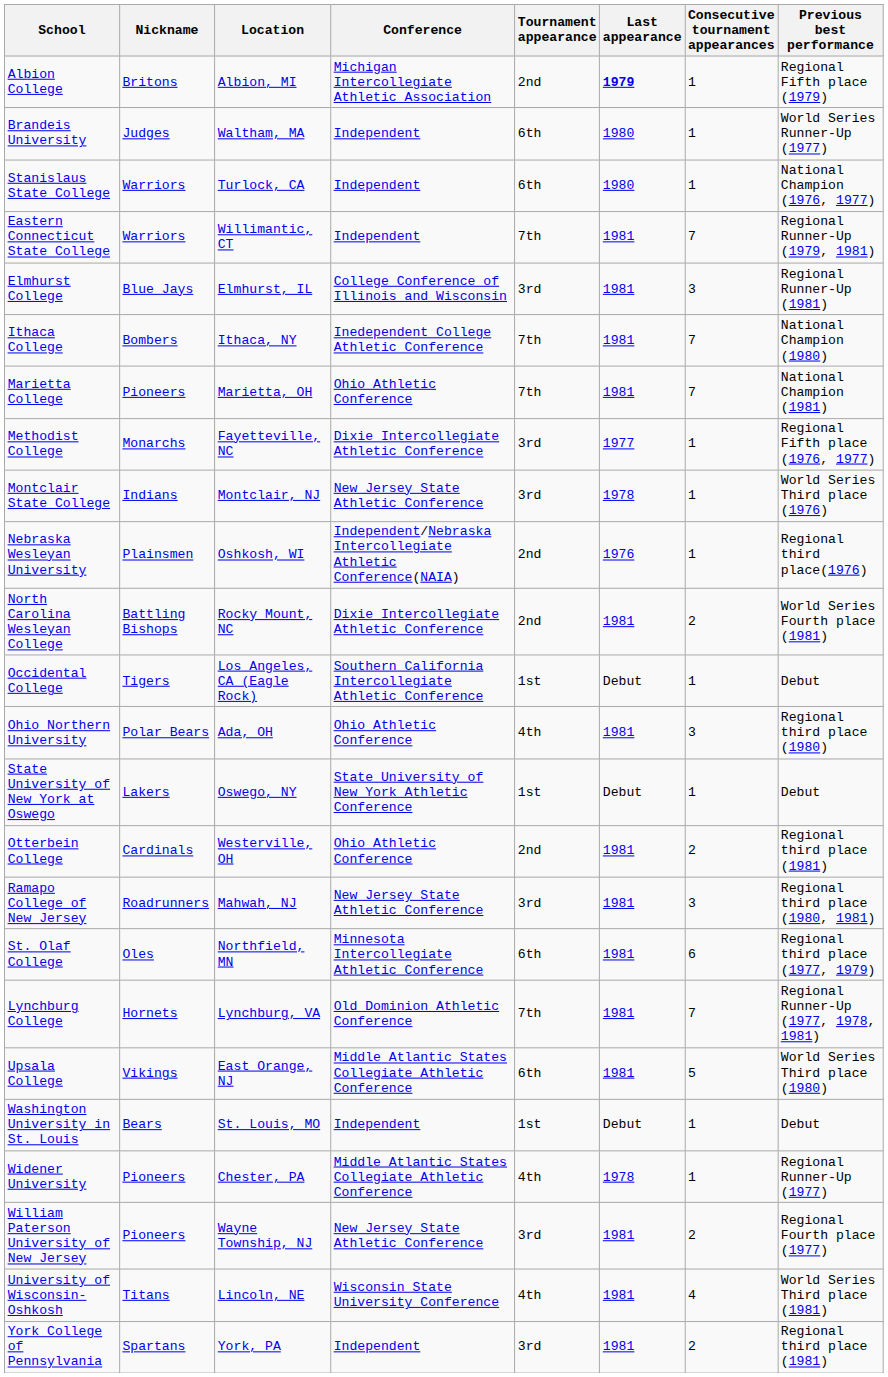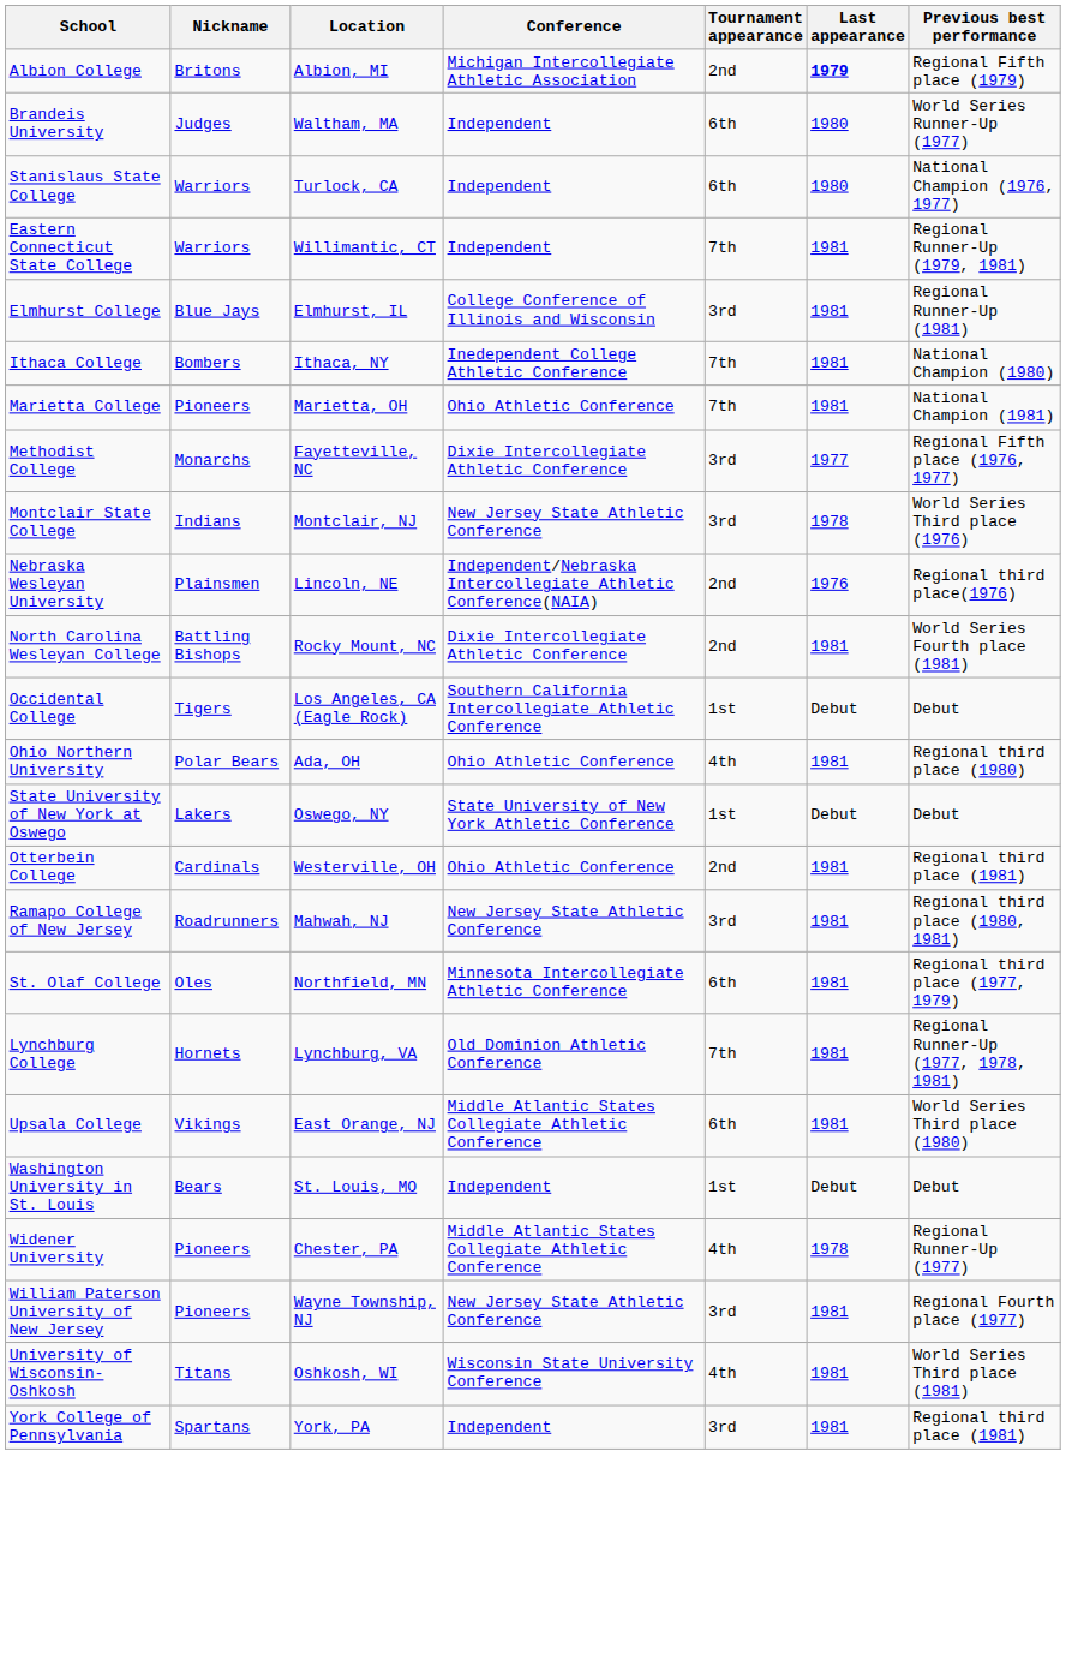 <table class="wikitable sortable">
 <tr>
 <th>School</th>
 <th>Nickname</th>
 <th>Location</th>
 <th>Conference</th>
 <th data-sort-type="number">Tournament<br>appearance</th>
 <th data-sort-type="number">Last<br>appearance</th>
-<th>Consecutive<br>tournament<br>appearances</th>
 <th>Previous best<br>performance</th>
 </tr>
 <tr>
 <td><a href='#'>Albion College</a></td>
 <td><a href='#'>Britons</a></td>
 <td><a href='#'>Albion, MI</a></td>
 <td><a href='#'>Michigan Intercollegiate Athletic Association</a></td>
 <td>2nd</td>
 <td><strong><a href='#'>1979</a></strong></td>
-<td>1</td>
 <td>Regional Fifth place (<a href='#'>1979</a>)</td>
 </tr>
 <tr>
 <td><a href='#'>Brandeis University</a></td>
 <td><a href='#'>Judges</a></td>
 <td><a href='#'>Waltham, MA</a></td>
 <td><a href='#'>Independent</a></td>
 <td>6th</td>
 <td><a href='#'>1980</a></td>
-<td>1</td>
 <td>World Series Runner-Up (<a href='#'>1977</a>)</td>
 </tr>
 <tr>
 <td><a href='#'>Stanislaus State College</a></td>
 <td><a href='#'>Warriors</a></td>
 <td><a href='#'>Turlock, CA</a></td>
 <td><a href='#'>Independent</a></td>
 <td>6th</td>
 <td><a href='#'>1980</a></td>
-<td>1</td>
 <td>National Champion (<a href='#'>1976</a>, <a href='#'>1977</a>)</td>
 </tr>
 <tr>
 <td><a href='#'>Eastern Connecticut State College</a></td>
 <td><a href='#'>Warriors</a></td>
 <td><a href='#'>Willimantic, CT</a></td>
 <td><a href='#'>Independent</a></td>
 <td>7th</td>
 <td><a href='#'>1981</a></td>
-<td>7</td>
 <td>Regional Runner-Up (<a href='#'>1979</a>, <a href='#'>1981</a>)</td>
 </tr>
 <tr>
 <td><a href='#'>Elmhurst College</a></td>
 <td><a href='#'>Blue Jays</a></td>
 <td><a href='#'>Elmhurst, IL</a></td>
 <td><a href='#'>College Conference of Illinois and Wisconsin</a></td>
 <td>3rd</td>
 <td><a href='#'>1981</a></td>
-<td>3</td>
 <td>Regional Runner-Up (<a href='#'>1981</a>)</td>
 </tr>
 <tr>
 <td><a href='#'>Ithaca College</a></td>
 <td><a href='#'>Bombers</a></td>
 <td><a href='#'>Ithaca, NY</a></td>
 <td><a href='#'>Inedependent College Athletic Conference</a></td>
 <td>7th</td>
 <td><a href='#'>1981</a></td>
-<td>7</td>
 <td>National Champion (<a href='#'>1980</a>)</td>
 </tr>
 <tr>
 <td><a href='#'>Marietta College</a></td>
 <td><a href='#'>Pioneers</a></td>
 <td><a href='#'>Marietta, OH</a></td>
 <td><a href='#'>Ohio Athletic Conference</a></td>
 <td>7th</td>
 <td><a href='#'>1981</a></td>
-<td>7</td>
 <td>National Champion (<a href='#'>1981</a>)</td>
 </tr>
 <tr>
 <td><a href='#'>Methodist College</a></td>
 <td><a href='#'>Monarchs</a></td>
 <td><a href='#'>Fayetteville, NC</a></td>
 <td><a href='#'>Dixie Intercollegiate Athletic Conference</a></td>
 <td>3rd</td>
 <td><a href='#'>1977</a></td>
-<td>1</td>
 <td>Regional Fifth place (<a href='#'>1976</a>, <a href='#'>1977</a>)</td>
 </tr>
 <tr>
 <td><a href='#'>Montclair State College</a></td>
 <td><a href='#'>Indians</a></td>
 <td><a href='#'>Montclair, NJ</a></td>
 <td><a href='#'>New Jersey State Athletic Conference</a></td>
 <td>3rd</td>
 <td><a href='#'>1978</a></td>
-<td>1</td>
 <td>World Series Third place (<a href='#'>1976</a>)</td>
 </tr>
 <tr>
 <td><a href='#'>Nebraska Wesleyan University</a></td>
 <td><a href='#'>Plainsmen</a></td>
-<td><a href='#'>Oshkosh, WI</a></td>
+<td><a href='#'>Lincoln, NE</a></td>
 <td><a href='#'>Independent</a>/<a href='#'>Nebraska Intercollegiate Athletic Conference</a>(<a href='#'>NAIA</a>)</td>
 <td>2nd</td>
 <td><a href='#'>1976</a></td>
-<td>1</td>
 <td>Regional third place(<a href='#'>1976</a>)</td>
 </tr>
 <tr>
 <td><a href='#'>North Carolina Wesleyan College</a></td>
 <td><a href='#'>Battling Bishops</a></td>
 <td><a href='#'>Rocky Mount, NC</a></td>
 <td><a href='#'>Dixie Intercollegiate Athletic Conference</a></td>
 <td>2nd</td>
 <td><a href='#'>1981</a></td>
-<td>2</td>
 <td>World Series Fourth place (<a href='#'>1981</a>)</td>
 </tr>
 <tr>
 <td><a href='#'>Occidental College</a></td>
 <td><a href='#'>Tigers</a></td>
 <td><a href='#'>Los Angeles, CA (Eagle Rock)</a></td>
 <td><a href='#'>Southern California Intercollegiate Athletic Conference</a></td>
 <td>1st</td>
 <td>Debut</td>
-<td>1</td>
 <td>Debut</td>
 </tr>
 <tr>
 <td><a href='#'>Ohio Northern University</a></td>
 <td><a href='#'>Polar Bears</a></td>
 <td><a href='#'>Ada, OH</a></td>
 <td><a href='#'>Ohio Athletic Conference</a></td>
 <td>4th</td>
 <td><a href='#'>1981</a></td>
-<td>3</td>
 <td>Regional third place (<a href='#'>1980</a>)</td>
 </tr>
 <tr>
 <td><a href='#'>State University of New York at Oswego</a></td>
 <td><a href='#'>Lakers</a></td>
 <td><a href='#'>Oswego, NY</a></td>
 <td><a href='#'>State University of New York Athletic Conference</a></td>
 <td>1st</td>
 <td>Debut</td>
-<td>1</td>
 <td>Debut</td>
 </tr>
 <tr>
 <td><a href='#'>Otterbein College</a></td>
 <td><a href='#'>Cardinals</a></td>
 <td><a href='#'>Westerville, OH</a></td>
 <td><a href='#'>Ohio Athletic Conference</a></td>
 <td>2nd</td>
 <td><a href='#'>1981</a></td>
-<td>2</td>
 <td>Regional third place (<a href='#'>1981</a>)</td>
 </tr>
 <tr>
 <td><a href='#'>Ramapo College of New Jersey</a></td>
 <td><a href='#'>Roadrunners</a></td>
 <td><a href='#'>Mahwah, NJ</a></td>
 <td><a href='#'>New Jersey State Athletic Conference</a></td>
 <td>3rd</td>
 <td><a href='#'>1981</a></td>
-<td>3</td>
 <td>Regional third place (<a href='#'>1980</a>, <a href='#'>1981</a>)</td>
 </tr>
 <tr>
 <td><a href='#'>St. Olaf College</a></td>
 <td><a href='#'>Oles</a></td>
 <td><a href='#'>Northfield, MN</a></td>
 <td><a href='#'>Minnesota Intercollegiate Athletic Conference</a></td>
 <td>6th</td>
 <td><a href='#'>1981</a></td>
-<td>6</td>
 <td>Regional third place (<a href='#'>1977</a>, <a href='#'>1979</a>)</td>
 </tr>
 <tr>
 <td><a href='#'>Lynchburg College</a></td>
 <td><a href='#'>Hornets</a></td>
 <td><a href='#'>Lynchburg, VA</a></td>
 <td><a href='#'>Old Dominion Athletic Conference</a></td>
 <td>7th</td>
 <td><a href='#'>1981</a></td>
-<td>7</td>
 <td>Regional Runner-Up (<a href='#'>1977</a>, <a href='#'>1978</a>, <a href='#'>1981</a>)</td>
 </tr>
 <tr>
 <td><a href='#'>Upsala College</a></td>
 <td><a href='#'>Vikings</a></td>
 <td><a href='#'>East Orange, NJ</a></td>
 <td><a href='#'>Middle Atlantic States Collegiate Athletic Conference</a></td>
 <td>6th</td>
 <td><a href='#'>1981</a></td>
-<td>5</td>
 <td>World Series Third place (<a href='#'>1980</a>)</td>
 </tr>
 <tr>
 <td><a href='#'>Washington University in St. Louis</a></td>
 <td><a href='#'>Bears</a></td>
 <td><a href='#'>St. Louis, MO</a></td>
 <td><a href='#'>Independent</a></td>
 <td>1st</td>
 <td>Debut</td>
-<td>1</td>
 <td>Debut</td>
 </tr>
 <tr>
 <td><a href='#'>Widener University</a></td>
 <td><a href='#'>Pioneers</a></td>
 <td><a href='#'>Chester, PA</a></td>
 <td><a href='#'>Middle Atlantic States Collegiate Athletic Conference</a></td>
 <td>4th</td>
 <td><a href='#'>1978</a></td>
-<td>1</td>
 <td>Regional Runner-Up (<a href='#'>1977</a>)</td>
 </tr>
 <tr>
 <td><a href='#'>William Paterson University of New Jersey</a></td>
 <td><a href='#'>Pioneers</a></td>
 <td><a href='#'>Wayne Township, NJ</a></td>
 <td><a href='#'>New Jersey State Athletic Conference</a></td>
 <td>3rd</td>
 <td><a href='#'>1981</a></td>
-<td>2</td>
 <td>Regional Fourth place (<a href='#'>1977</a>)</td>
 </tr>
 <tr>
 <td><a href='#'>University of Wisconsin-Oshkosh</a></td>
 <td><a href='#'>Titans</a></td>
-<td><a href='#'>Lincoln, NE</a></td>
+<td><a href='#'>Oshkosh, WI</a></td>
 <td><a href='#'>Wisconsin State University Conference</a></td>
 <td>4th</td>
 <td><a href='#'>1981</a></td>
-<td>4</td>
 <td>World Series Third place (<a href='#'>1981</a>)</td>
 </tr>
 <tr>
 <td><a href='#'>York College of Pennsylvania</a></td>
 <td><a href='#'>Spartans</a></td>
 <td><a href='#'>York, PA</a></td>
 <td><a href='#'>Independent</a></td>
 <td>3rd</td>
 <td><a href='#'>1981</a></td>
-<td>2</td>
 <td>Regional third place (<a href='#'>1981</a>)</td>
 </tr>
 </table>
